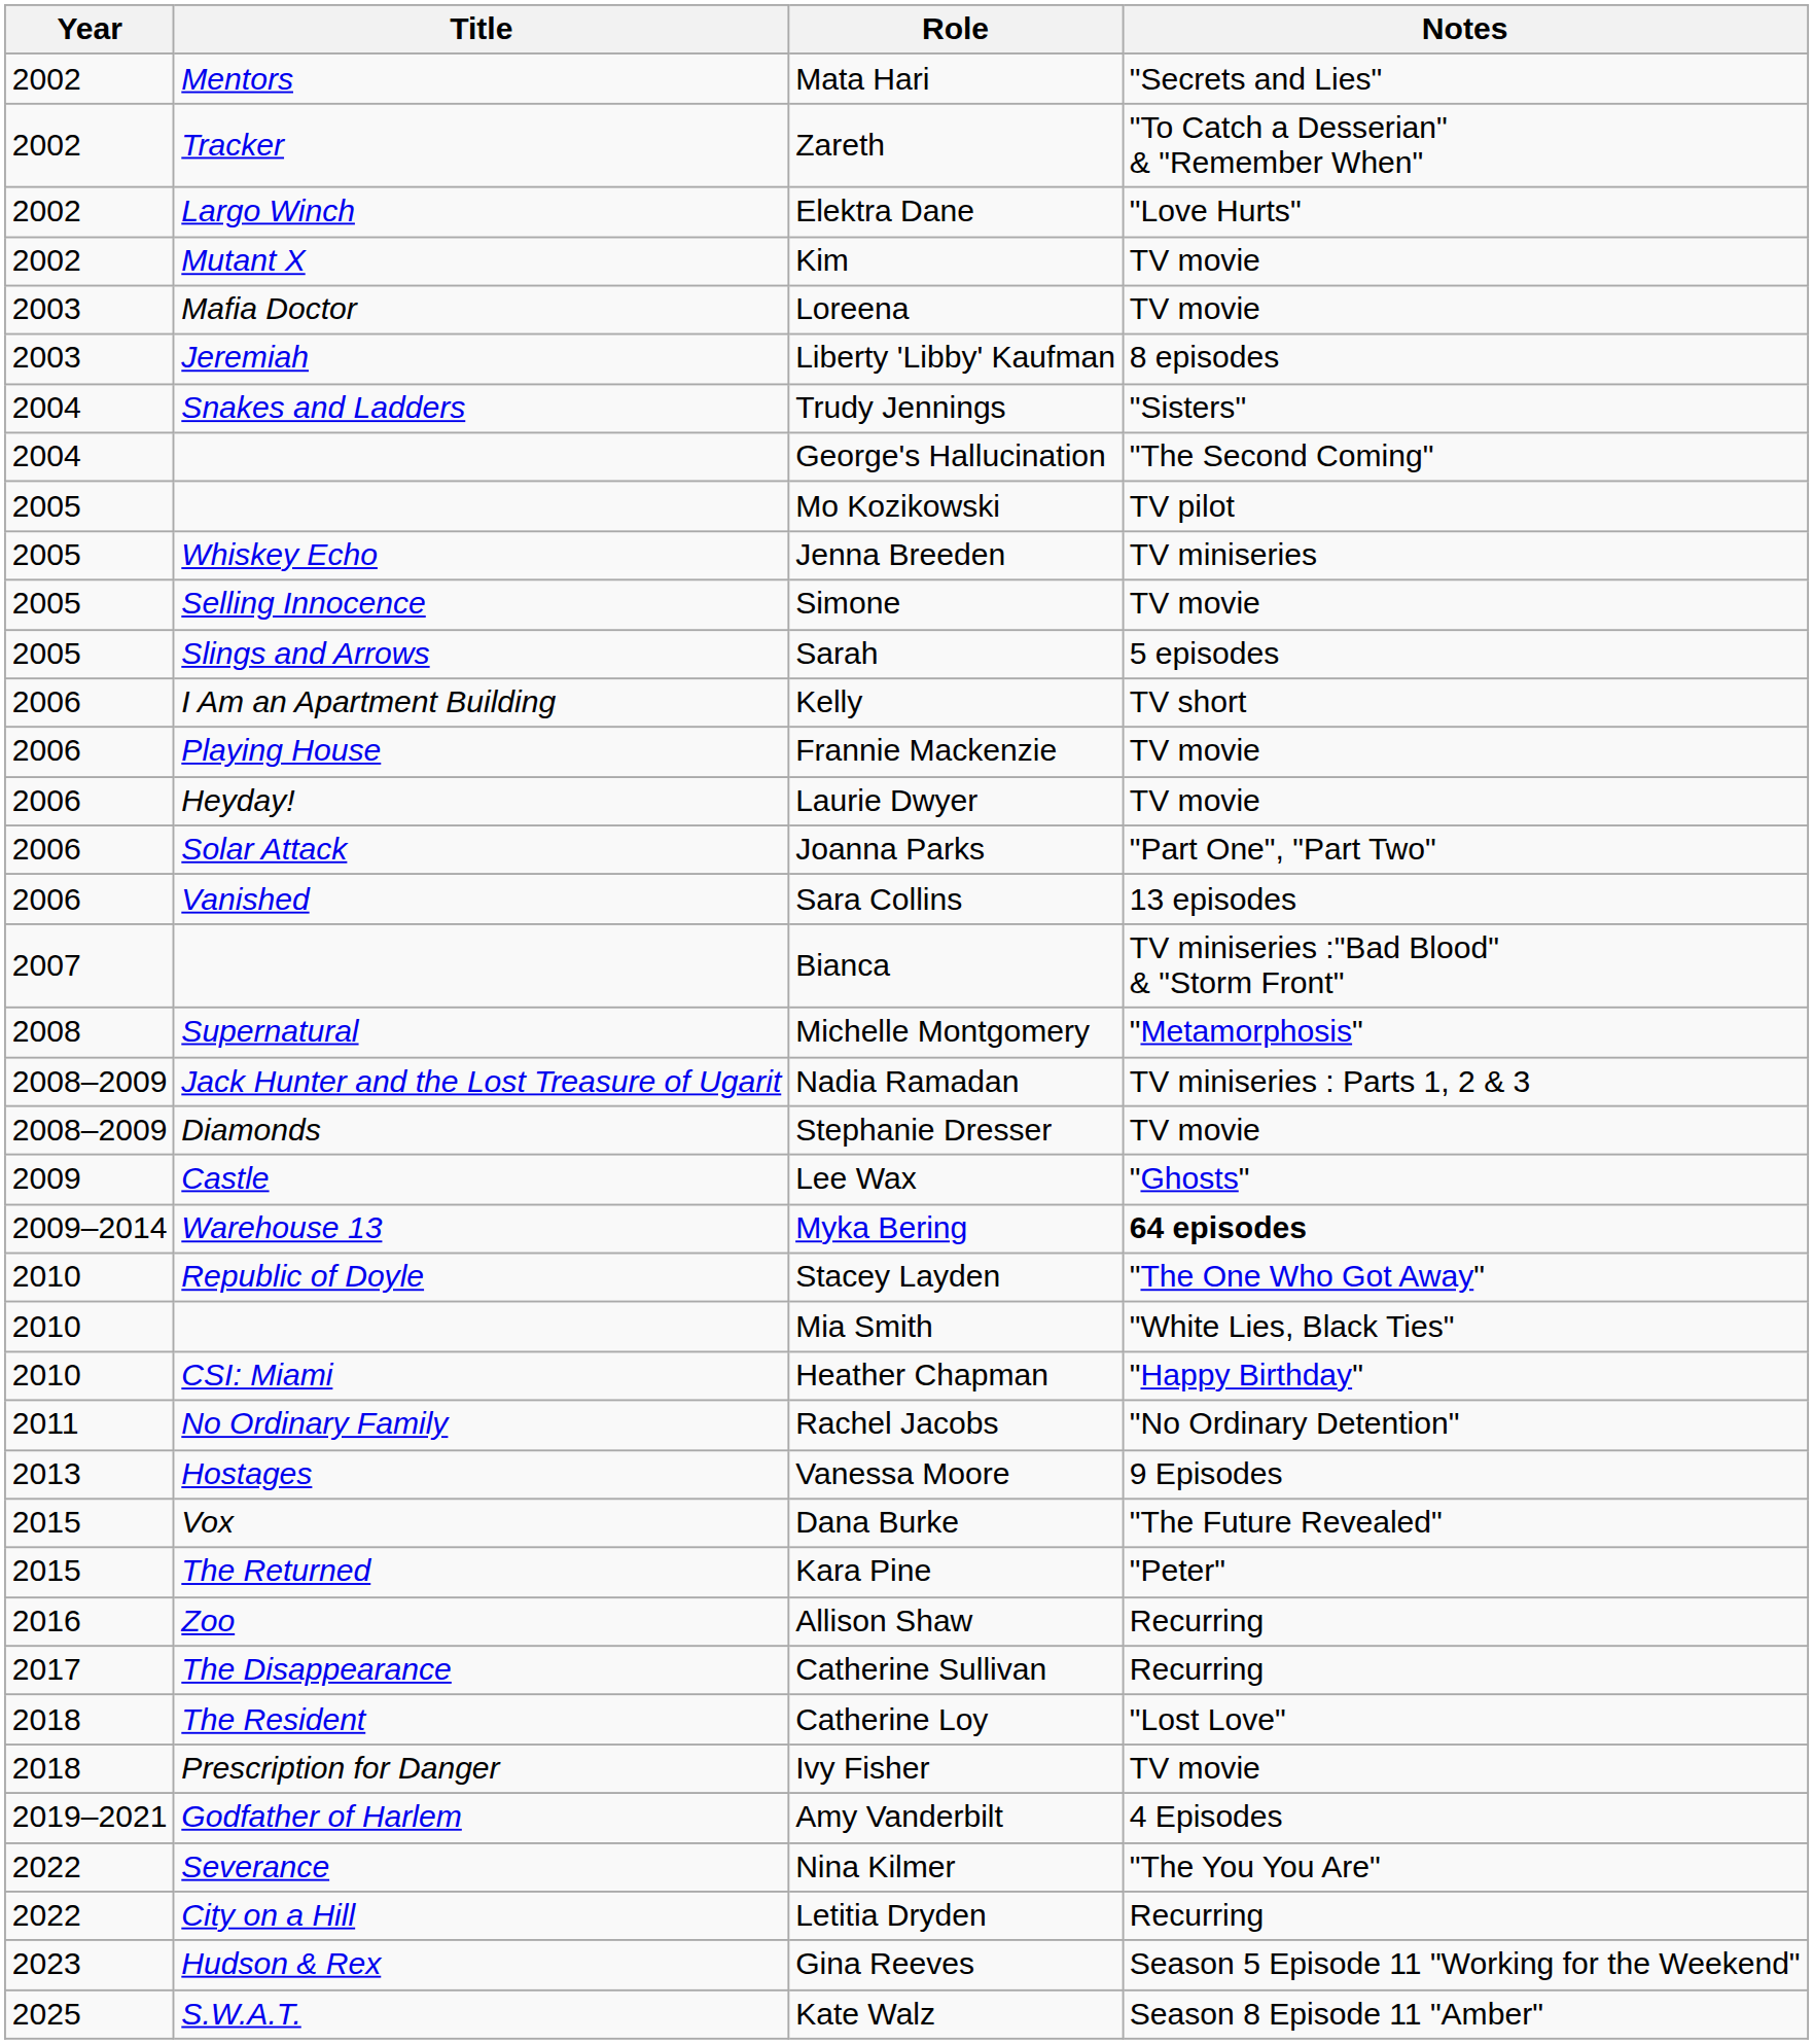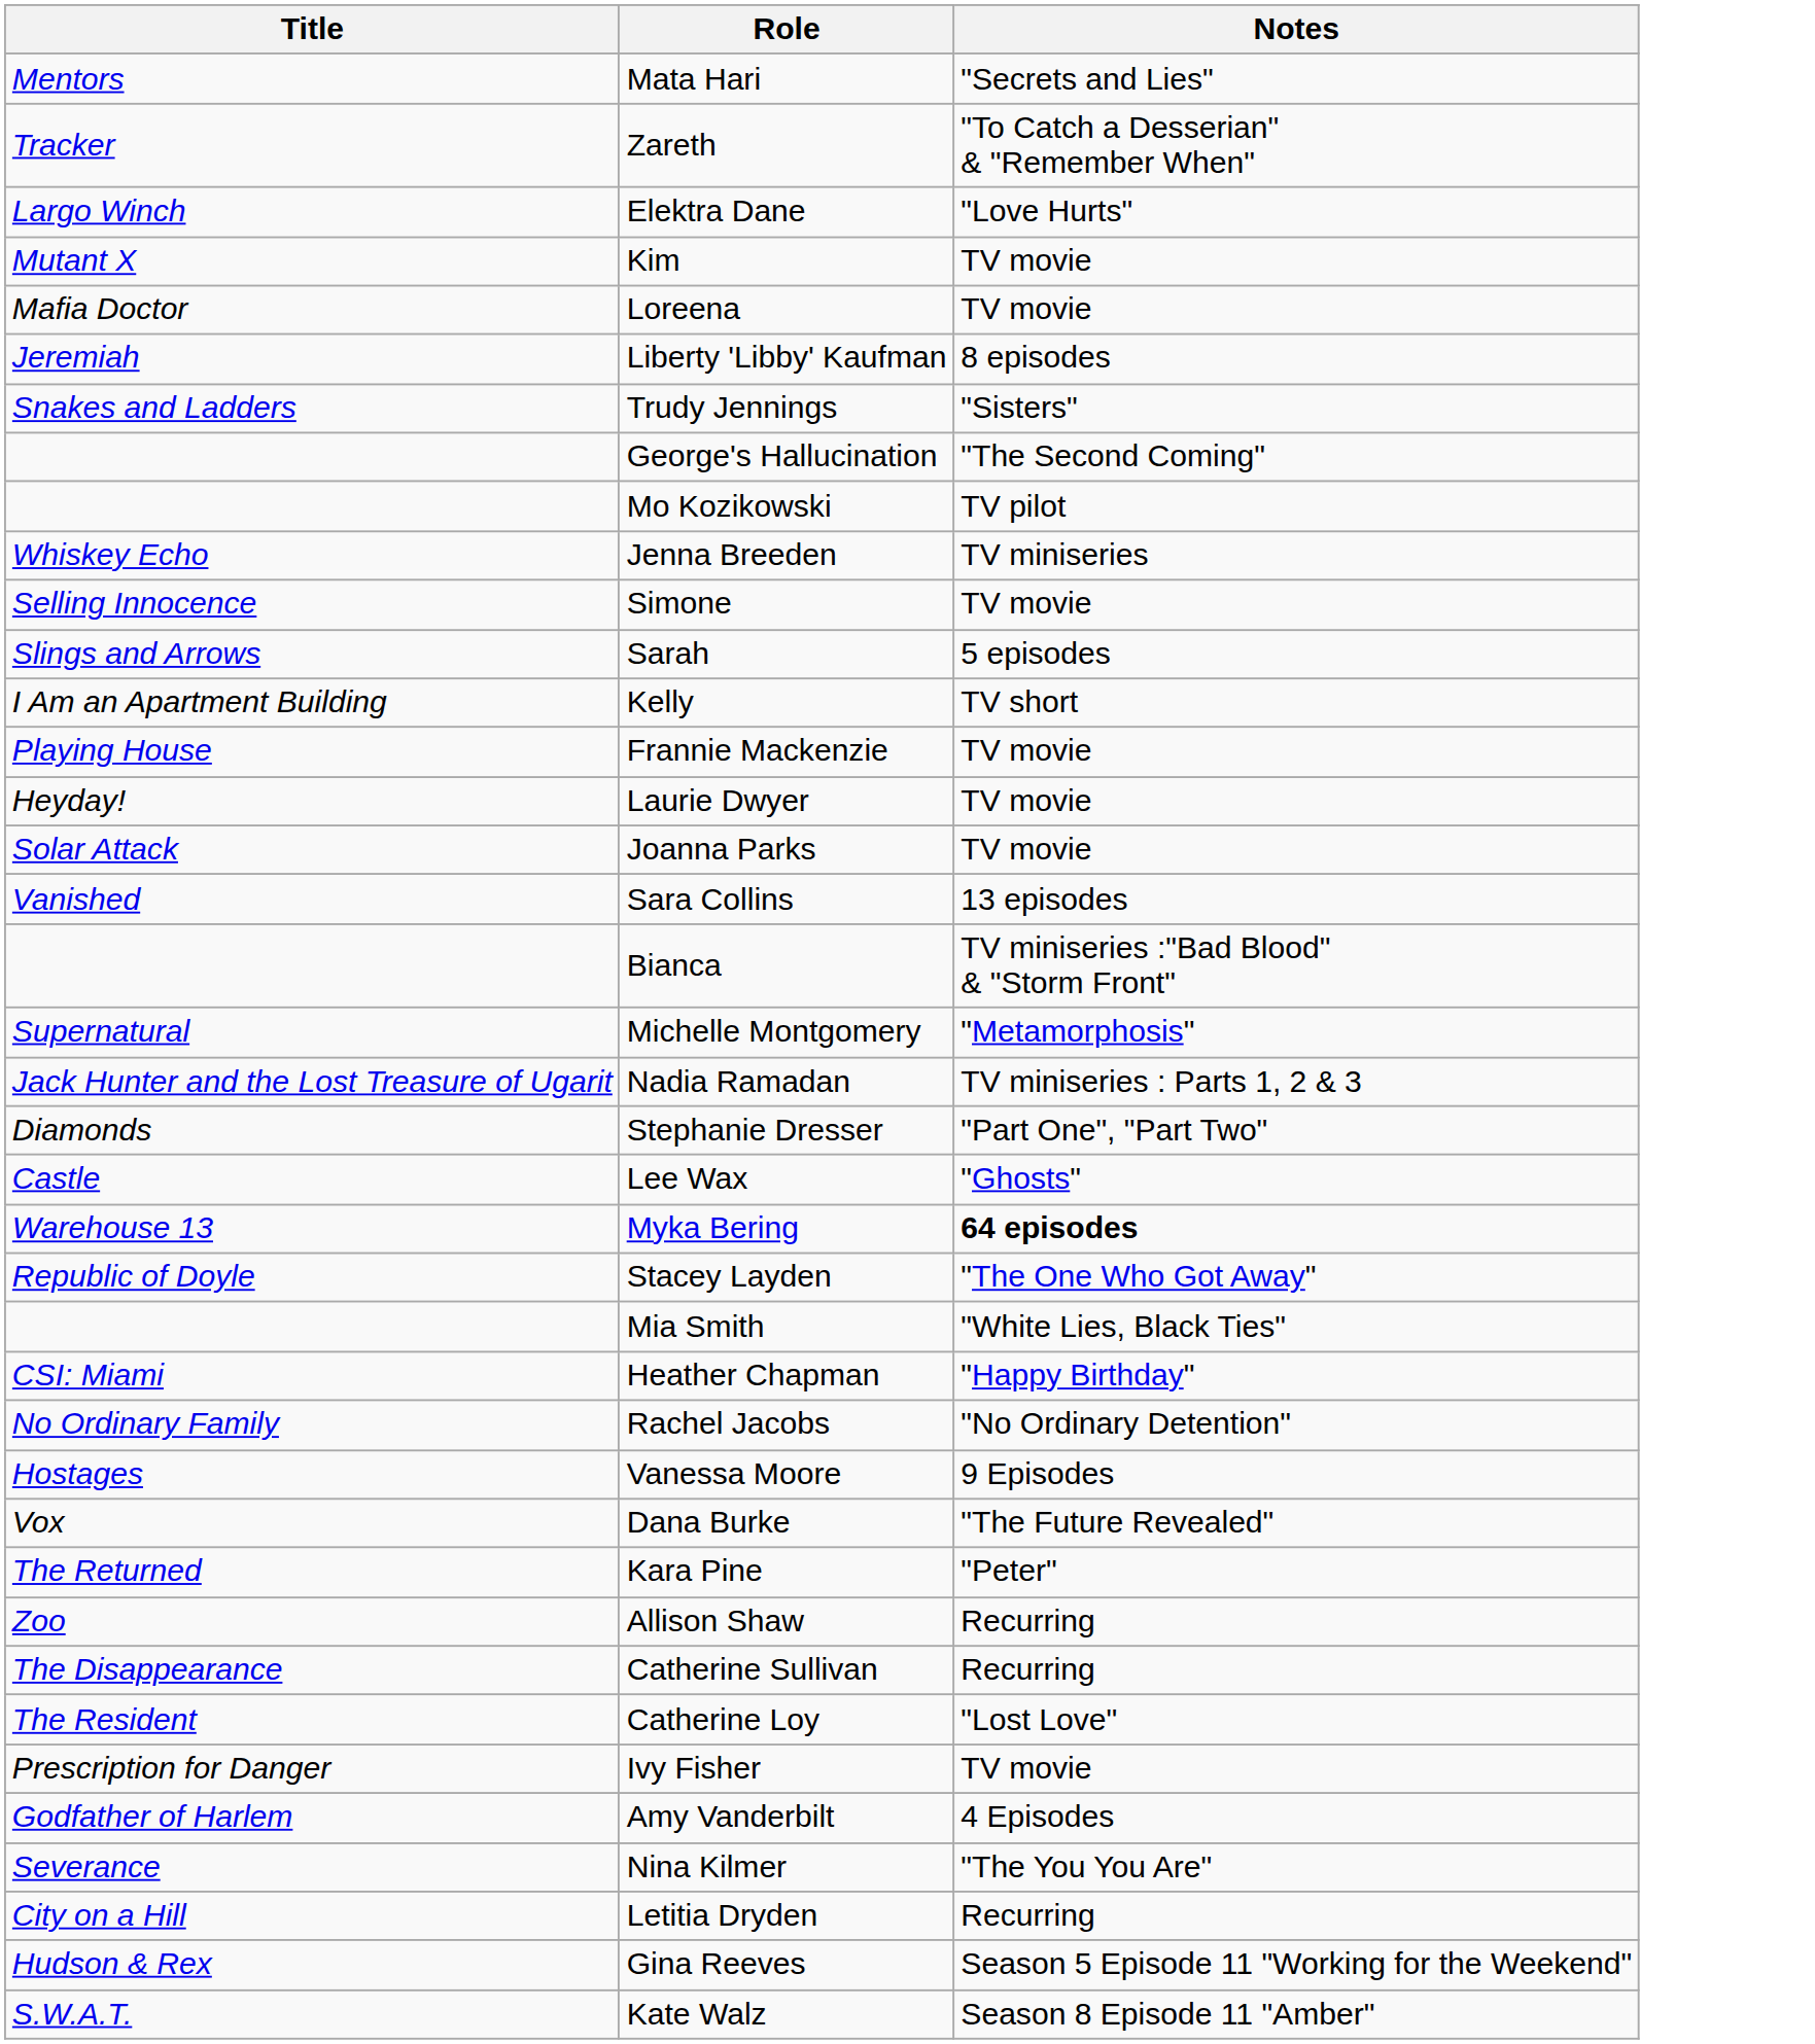 <table class="wikitable sortable">
 <tr>
-<th>Year</th>
 <th>Title</th>
 <th>Role</th>
 <th class="unsortable">Notes</th>
 </tr>
 <tr>
-<td>2002</td>
 <td><em><a href='#'>Mentors</a></em></td>
 <td>Mata Hari</td>
 <td>"Secrets and Lies"</td>
 </tr>
 <tr>
-<td>2002</td>
 <td><em><a href='#'>Tracker</a></em></td>
 <td>Zareth</td>
 <td>"To Catch a Desserian"<br>& "Remember When"</td>
 </tr>
 <tr>
-<td>2002</td>
 <td><em><a href='#'>Largo Winch</a></em></td>
 <td>Elektra Dane</td>
 <td>"Love Hurts"</td>
 </tr>
 <tr>
-<td>2002</td>
 <td><em><a href='#'>Mutant X</a></em></td>
 <td>Kim</td>
 <td>TV movie</td>
 </tr>
 <tr>
-<td>2003</td>
 <td><em>Mafia Doctor</em></td>
 <td>Loreena</td>
 <td>TV movie</td>
 </tr>
 <tr>
-<td>2003</td>
 <td><em><a href='#'>Jeremiah</a></em></td>
 <td>Liberty 'Libby' Kaufman</td>
 <td>8 episodes</td>
 </tr>
 <tr>
-<td>2004</td>
 <td><em><a href='#'>Snakes and Ladders</a></em></td>
 <td>Trudy Jennings</td>
 <td>"Sisters"</td>
 </tr>
 <tr>
-<td>2004</td>
 <td><em></em></td>
 <td>George's Hallucination</td>
 <td>"The Second Coming"</td>
 </tr>
 <tr>
-<td>2005</td>
 <td><em></em></td>
 <td>Mo Kozikowski</td>
 <td>TV pilot</td>
 </tr>
 <tr>
-<td>2005</td>
 <td><em><a href='#'>Whiskey Echo</a></em></td>
 <td>Jenna Breeden</td>
 <td>TV miniseries</td>
 </tr>
 <tr>
-<td>2005</td>
 <td><em><a href='#'>Selling Innocence</a></em></td>
 <td>Simone</td>
 <td>TV movie</td>
 </tr>
 <tr>
-<td>2005</td>
 <td><em><a href='#'>Slings and Arrows</a></em></td>
 <td>Sarah</td>
 <td>5 episodes</td>
 </tr>
 <tr>
-<td>2006</td>
 <td><em>I Am an Apartment Building</em></td>
 <td>Kelly</td>
 <td>TV short</td>
 </tr>
 <tr>
-<td>2006</td>
 <td><em><a href='#'>Playing House</a></em></td>
 <td>Frannie Mackenzie</td>
 <td>TV movie</td>
 </tr>
 <tr>
-<td>2006</td>
 <td><em>Heyday!</em></td>
 <td>Laurie Dwyer</td>
 <td>TV movie</td>
 </tr>
 <tr>
-<td>2006</td>
 <td><em><a href='#'>Solar Attack</a></em></td>
 <td>Joanna Parks</td>
-<td>"Part One", "Part Two"</td>
+<td>TV movie</td>
 </tr>
 <tr>
-<td>2006</td>
 <td><em><a href='#'>Vanished</a></em></td>
 <td>Sara Collins</td>
 <td>13 episodes</td>
 </tr>
 <tr>
-<td>2007</td>
 <td><em></em></td>
 <td>Bianca</td>
 <td>TV miniseries :"Bad Blood" <br>& "Storm Front"</td>
 </tr>
 <tr>
-<td>2008</td>
 <td><em><a href='#'>Supernatural</a></em></td>
 <td>Michelle Montgomery</td>
 <td>"<a href='#'>Metamorphosis</a>"</td>
 </tr>
 <tr>
-<td>2008–2009</td>
 <td><em><a href='#'>Jack Hunter and the Lost Treasure of Ugarit</a></em></td>
 <td>Nadia Ramadan</td>
 <td>TV miniseries : Parts 1, 2 & 3</td>
 </tr>
 <tr>
-<td>2008–2009</td>
 <td><em>Diamonds</em></td>
 <td>Stephanie Dresser</td>
-<td>TV movie</td>
+<td>"Part One", "Part Two"</td>
 </tr>
 <tr>
-<td>2009</td>
 <td><em><a href='#'>Castle</a></em></td>
 <td>Lee Wax</td>
 <td>"<a href='#'>Ghosts</a>"</td>
 </tr>
 <tr>
-<td>2009–2014</td>
 <td><em><a href='#'>Warehouse 13</a></em></td>
 <td><a href='#'>Myka Bering</a></td>
 <td><strong>64 episodes</strong></td>
 </tr>
 <tr>
-<td>2010</td>
 <td><em><a href='#'>Republic of Doyle</a></em></td>
 <td>Stacey Layden</td>
 <td>"<a href='#'>The One Who Got Away</a>"</td>
 </tr>
 <tr>
-<td>2010</td>
 <td><em></em></td>
 <td>Mia Smith</td>
 <td>"White Lies, Black Ties"</td>
 </tr>
 <tr>
-<td>2010</td>
 <td><em><a href='#'>CSI: Miami</a></em></td>
 <td>Heather Chapman</td>
 <td>"<a href='#'>Happy Birthday</a>"</td>
 </tr>
 <tr>
-<td>2011</td>
 <td><em><a href='#'>No Ordinary Family</a></em></td>
 <td>Rachel Jacobs</td>
 <td>"No Ordinary Detention"</td>
 </tr>
 <tr>
-<td>2013</td>
 <td><em><a href='#'>Hostages</a></em></td>
 <td>Vanessa Moore</td>
 <td>9 Episodes</td>
 </tr>
 <tr>
-<td>2015</td>
 <td><em>Vox</em></td>
 <td>Dana Burke</td>
 <td>"The Future Revealed"</td>
 </tr>
 <tr>
-<td>2015</td>
 <td data-sort-value="Returned, The"><em><a href='#'>The Returned</a></em></td>
 <td>Kara Pine</td>
 <td>"Peter"</td>
 </tr>
 <tr>
-<td>2016</td>
 <td><em><a href='#'>Zoo</a></em></td>
 <td>Allison Shaw</td>
 <td>Recurring</td>
 </tr>
 <tr>
-<td>2017</td>
 <td data-sort-value="Disappearance, The"><em><a href='#'>The Disappearance</a></em></td>
 <td>Catherine Sullivan</td>
 <td>Recurring</td>
 </tr>
 <tr>
-<td>2018</td>
 <td data-sort-value="Resident, The"><em><a href='#'>The Resident</a></em></td>
 <td>Catherine Loy</td>
 <td>"Lost Love"</td>
 </tr>
 <tr>
-<td>2018</td>
 <td><em>Prescription for Danger</em></td>
 <td>Ivy Fisher</td>
 <td>TV movie</td>
 </tr>
 <tr>
-<td>2019–2021</td>
 <td><em><a href='#'>Godfather of Harlem</a></em></td>
 <td>Amy Vanderbilt</td>
 <td>4 Episodes</td>
 </tr>
 <tr>
-<td>2022</td>
 <td><em><a href='#'>Severance</a></em></td>
 <td>Nina Kilmer</td>
 <td>"The You You Are"</td>
 </tr>
 <tr>
-<td>2022</td>
 <td><em><a href='#'>City on a Hill</a></em></td>
 <td>Letitia Dryden</td>
 <td>Recurring</td>
 </tr>
 <tr>
-<td>2023</td>
 <td><em><a href='#'>Hudson & Rex</a></em></td>
 <td>Gina Reeves</td>
 <td>Season 5 Episode 11 "Working for the Weekend"</td>
 </tr>
 <tr>
-<td>2025</td>
 <td><em><a href='#'>S.W.A.T.</a></em></td>
 <td>Kate Walz</td>
 <td>Season 8 Episode 11 "Amber"</td>
 </tr>
 </table>
